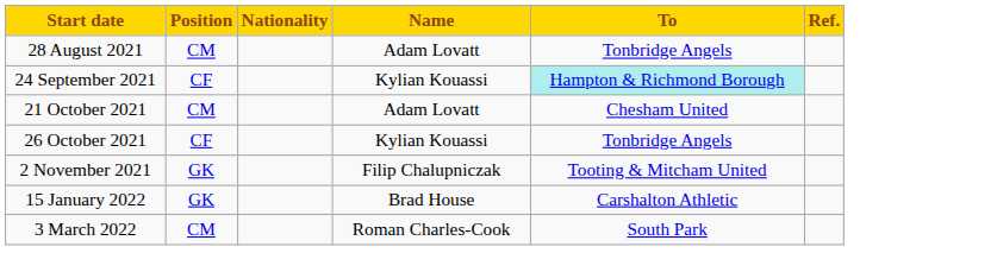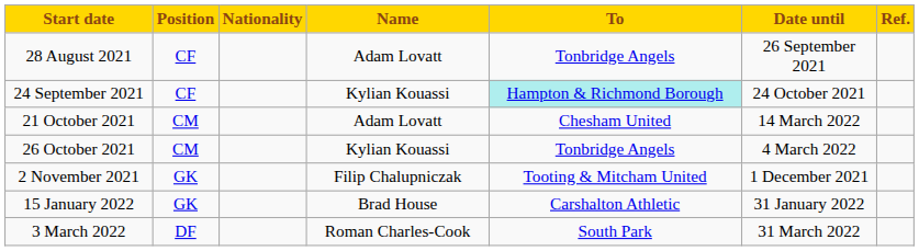 <table class="wikitable" style="text-align:center; font-size:90%">
 <tr>
 <th style="background:#FFD700;color:saddlebrown; width:120px;">Start date</th>
 <th style="background:#FFD700;color:saddlebrown; width:50px;">Position</th>
 <th style="background:#FFD700;color:saddlebrown; width:50px;">Nationality</th>
 <th style="background:#FFD700;color:saddlebrown; width:150px;">Name</th>
 <th style="background:#FFD700;color:saddlebrown; width:210px;">To</th>
+<th style="background:#FFD700;color:saddlebrown; width:110px;">Date until</th>
 <th style="background:#FFD700;color:saddlebrown; width:25px;">Ref.</th>
 </tr>
 <tr>
 <td>28 August 2021</td>
-<td><a href='#'>CM</a></td>
+<td><a href='#'>CF</a></td>
 <td></td>
 <td>Adam Lovatt</td>
 <td> <a href='#'>Tonbridge Angels</a></td>
+<td>26 September 2021</td>
 <td></td>
 </tr>
 <tr>
 <td>24 September 2021</td>
 <td><a href='#'>CF</a></td>
 <td></td>
 <td>Kylian Kouassi</td>
 <td style="background: paleturquoise;"> <a href='#'>Hampton & Richmond Borough</a></td>
+<td>24 October 2021</td>
 <td></td>
 </tr>
 <tr>
 <td>21 October 2021</td>
 <td><a href='#'>CM</a></td>
 <td></td>
 <td>Adam Lovatt</td>
 <td> <a href='#'>Chesham United</a></td>
+<td>14 March 2022</td>
 <td></td>
 </tr>
 <tr>
 <td>26 October 2021</td>
-<td><a href='#'>CF</a></td>
+<td><a href='#'>CM</a></td>
 <td></td>
 <td>Kylian Kouassi</td>
 <td> <a href='#'>Tonbridge Angels</a></td>
+<td>4 March 2022</td>
 <td></td>
 </tr>
 <tr>
 <td>2 November 2021</td>
 <td><a href='#'>GK</a></td>
 <td></td>
 <td>Filip Chalupniczak</td>
 <td> <a href='#'>Tooting & Mitcham United</a></td>
+<td>1 December 2021</td>
 <td></td>
 </tr>
 <tr>
 <td>15 January 2022</td>
 <td><a href='#'>GK</a></td>
 <td></td>
 <td>Brad House</td>
 <td> <a href='#'>Carshalton Athletic</a></td>
+<td>31 January 2022</td>
 <td></td>
 </tr>
 <tr>
 <td>3 March 2022</td>
-<td><a href='#'>CM</a></td>
+<td><a href='#'>DF</a></td>
 <td></td>
 <td>Roman Charles-Cook</td>
 <td> <a href='#'>South Park</a></td>
+<td>31 March 2022</td>
 <td></td>
 </tr>
 </table>
